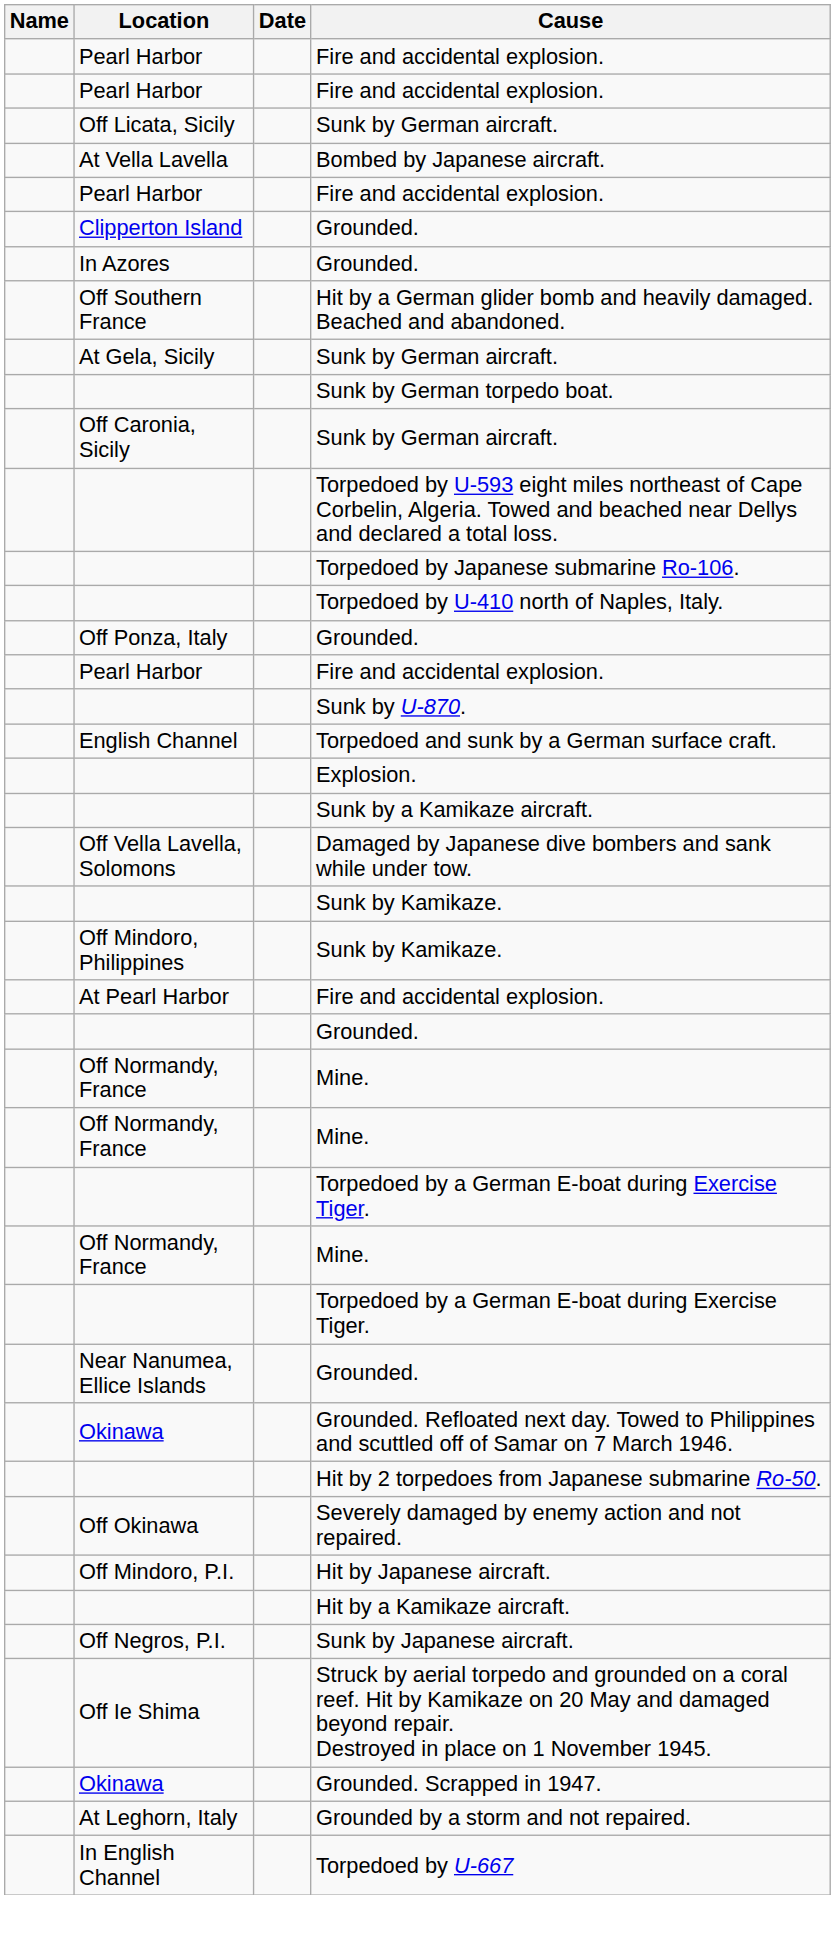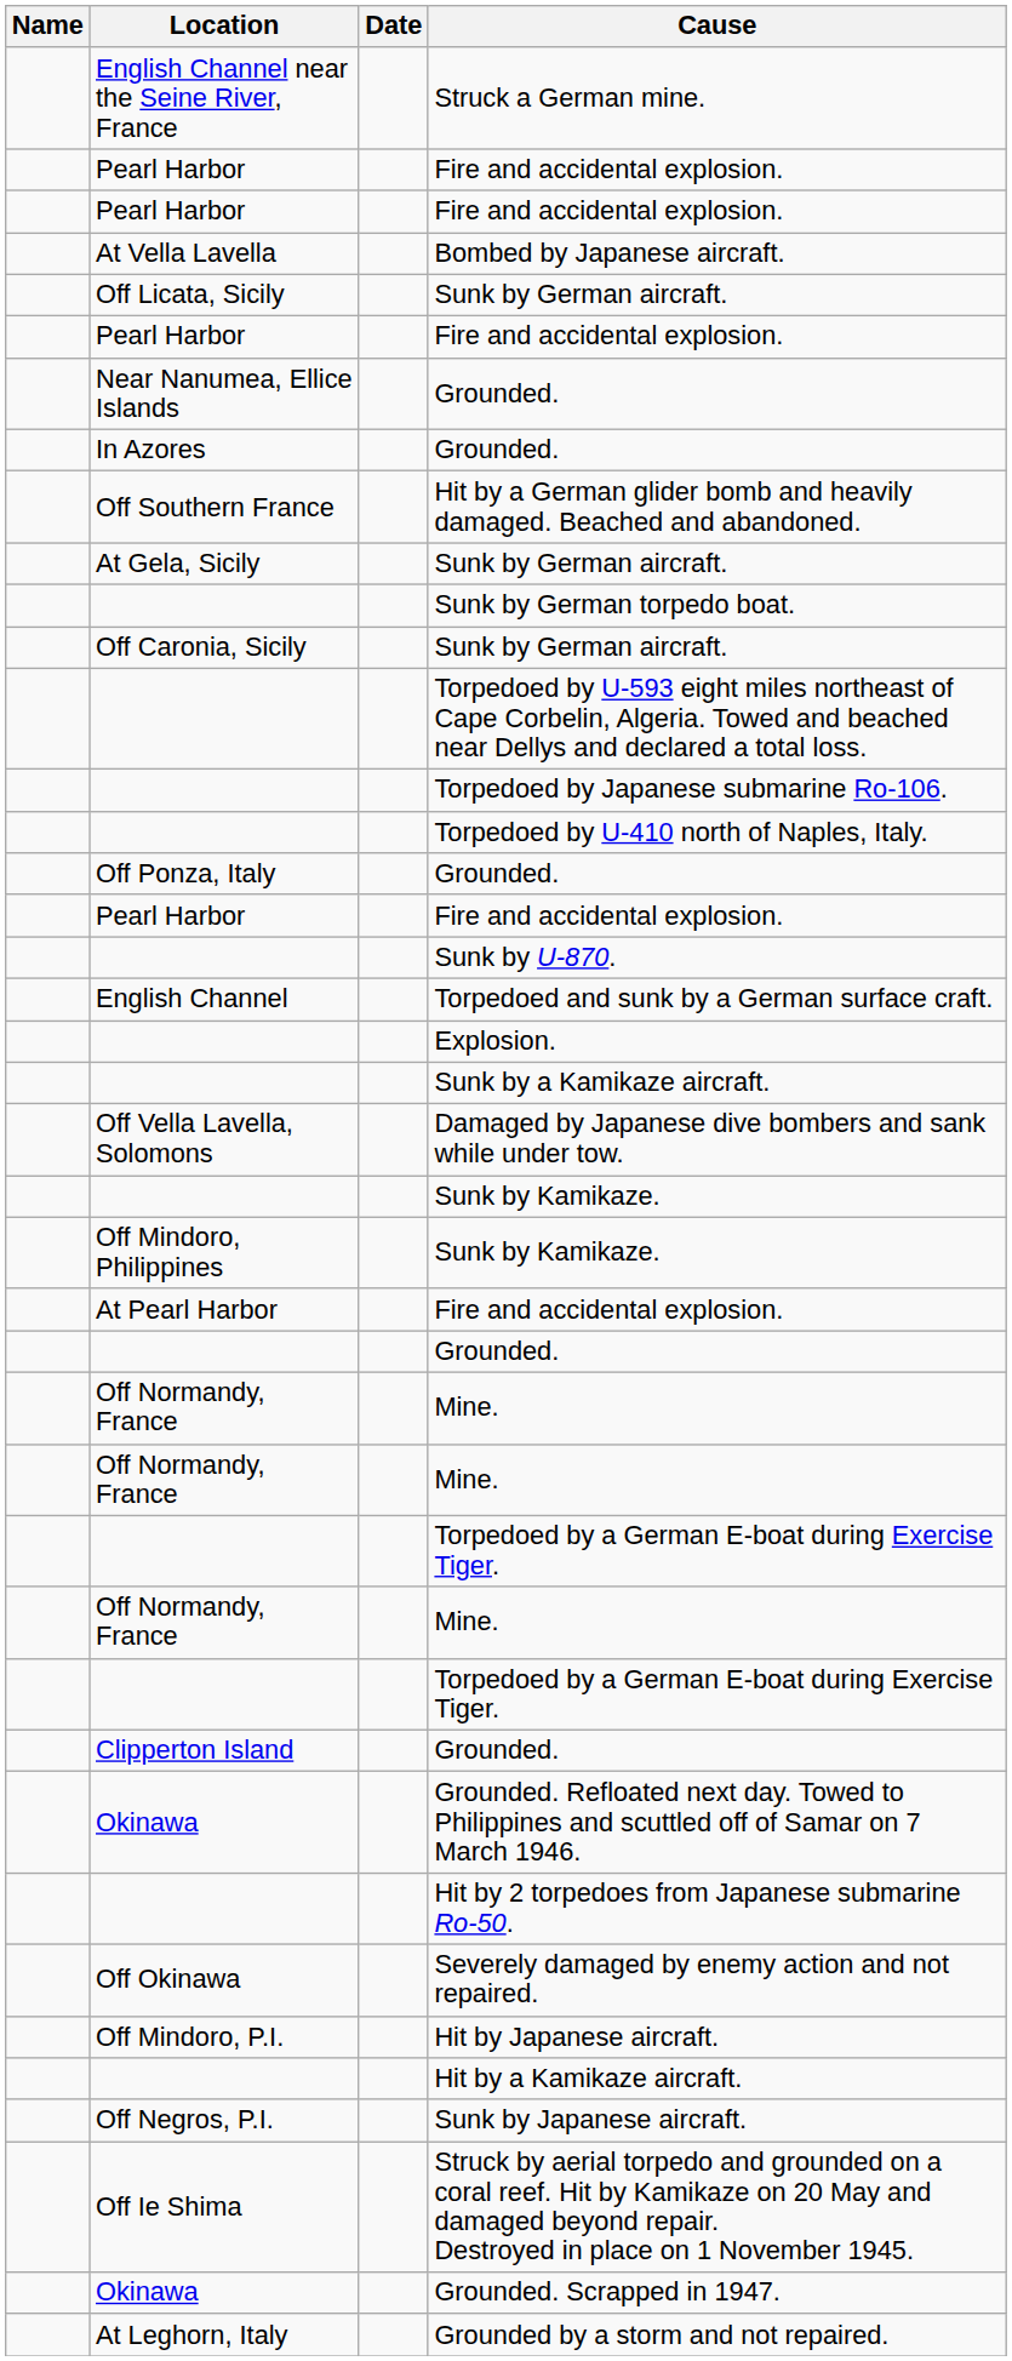 <table class="wikitable sortable">
 <tr>
 <th>Name</th>
 <th>Location</th>
 <th>Date</th>
 <th>Cause</th>
+</tr>
+<tr>
+<td></td>
+<td><a href='#'>English Channel</a> near the <a href='#'>Seine River</a>, France</td>
+<td></td>
+<td>Struck a German mine.</td>
 </tr>
 <tr>
 <td></td>
 <td>Pearl Harbor</td>
 <td></td>
 <td>Fire and accidental explosion.</td>
 </tr>
 <tr>
 <td></td>
 <td>Pearl Harbor</td>
 <td></td>
 <td>Fire and accidental explosion.</td>
 </tr>
 <tr>
 <td></td>
+<td>At Vella Lavella</td>
+<td></td>
+<td>Bombed by Japanese aircraft.</td>
+</tr>
+<tr>
+<td></td>
 <td>Off Licata, Sicily</td>
 <td></td>
 <td>Sunk by German aircraft.</td>
-</tr>
-<tr>
-<td></td>
-<td>At Vella Lavella</td>
-<td></td>
-<td>Bombed by Japanese aircraft.</td>
 </tr>
 <tr>
 <td></td>
 <td>Pearl Harbor</td>
 <td></td>
 <td>Fire and accidental explosion.</td>
 </tr>
 <tr>
 <td></td>
-<td><a href='#'>Clipperton Island</a></td>
+<td>Near Nanumea, Ellice Islands</td>
 <td></td>
 <td>Grounded.</td>
 </tr>
 <tr>
 <td></td>
 <td>In Azores</td>
 <td></td>
 <td>Grounded.</td>
 </tr>
 <tr>
 <td></td>
 <td>Off Southern France</td>
 <td></td>
 <td>Hit by a German glider bomb and heavily damaged.  Beached and abandoned.</td>
 </tr>
 <tr>
 <td></td>
 <td>At Gela, Sicily</td>
 <td></td>
 <td>Sunk by German aircraft.</td>
 </tr>
 <tr>
 <td></td>
 <td></td>
 <td></td>
 <td>Sunk by German torpedo boat.</td>
 </tr>
 <tr>
 <td></td>
 <td>Off Caronia, Sicily</td>
 <td></td>
 <td>Sunk by German aircraft.</td>
 </tr>
 <tr>
 <td></td>
 <td></td>
 <td></td>
 <td>Torpedoed by <a href='#'>U-593</a> eight miles northeast of Cape Corbelin, Algeria.  Towed and beached near Dellys and declared a total loss.</td>
 </tr>
 <tr>
 <td></td>
 <td></td>
 <td></td>
 <td>Torpedoed by Japanese submarine <a href='#'>Ro-106</a>.</td>
 </tr>
 <tr>
 <td></td>
 <td></td>
 <td></td>
 <td>Torpedoed by <a href='#'>U-410</a> north of Naples, Italy.</td>
 </tr>
 <tr>
 <td></td>
 <td>Off Ponza, Italy</td>
 <td></td>
 <td>Grounded.</td>
 </tr>
 <tr>
 <td></td>
 <td>Pearl Harbor</td>
 <td></td>
 <td>Fire and accidental explosion.</td>
 </tr>
 <tr>
 <td></td>
 <td></td>
 <td></td>
 <td>Sunk by <em><a href='#'>U-870</a></em>.</td>
 </tr>
 <tr>
 <td></td>
 <td>English Channel</td>
 <td></td>
 <td>Torpedoed and sunk by a German surface craft.</td>
 </tr>
 <tr>
 <td></td>
 <td></td>
 <td></td>
 <td>Explosion.</td>
 </tr>
 <tr>
 <td></td>
 <td></td>
 <td></td>
 <td>Sunk by a Kamikaze aircraft.</td>
 </tr>
 <tr>
 <td></td>
 <td>Off Vella Lavella, Solomons</td>
 <td></td>
 <td>Damaged by Japanese dive bombers and sank while under tow.</td>
 </tr>
 <tr>
 <td></td>
 <td></td>
 <td></td>
 <td>Sunk by Kamikaze.</td>
 </tr>
 <tr>
 <td></td>
 <td>Off Mindoro, Philippines</td>
 <td></td>
 <td>Sunk by Kamikaze.</td>
 </tr>
 <tr>
 <td></td>
 <td>At Pearl Harbor</td>
 <td></td>
 <td>Fire and accidental explosion.</td>
 </tr>
 <tr>
 <td></td>
 <td></td>
 <td></td>
 <td>Grounded.</td>
 </tr>
 <tr>
 <td></td>
 <td>Off Normandy, France</td>
 <td></td>
 <td>Mine.</td>
 </tr>
 <tr>
 <td></td>
 <td>Off Normandy, France</td>
 <td></td>
 <td>Mine.</td>
 </tr>
 <tr>
 <td></td>
 <td></td>
 <td></td>
 <td>Torpedoed by a German E-boat during <a href='#'>Exercise Tiger</a>.</td>
 </tr>
 <tr>
 <td></td>
 <td>Off Normandy, France</td>
 <td></td>
 <td>Mine.</td>
 </tr>
 <tr>
 <td></td>
 <td></td>
 <td></td>
 <td>Torpedoed by a German E-boat during Exercise Tiger.</td>
 </tr>
 <tr>
 <td></td>
-<td>Near Nanumea, Ellice Islands</td>
+<td><a href='#'>Clipperton Island</a></td>
 <td></td>
 <td>Grounded.</td>
 </tr>
 <tr>
 <td></td>
 <td><a href='#'>Okinawa</a></td>
 <td></td>
 <td>Grounded.  Refloated next day.  Towed to Philippines and scuttled off of Samar on 7 March 1946.</td>
 </tr>
 <tr>
 <td></td>
 <td></td>
 <td></td>
 <td>Hit by 2 torpedoes from Japanese submarine <em><a href='#'>Ro-50</a></em>.</td>
 </tr>
 <tr>
 <td></td>
 <td>Off Okinawa</td>
 <td></td>
 <td>Severely damaged by enemy action and not repaired.</td>
 </tr>
 <tr>
 <td></td>
 <td>Off Mindoro, P.I.</td>
 <td></td>
 <td>Hit by Japanese aircraft.</td>
 </tr>
 <tr>
 <td></td>
 <td></td>
 <td></td>
 <td>Hit by a Kamikaze aircraft.</td>
 </tr>
 <tr>
 <td></td>
 <td>Off Negros, P.I.</td>
 <td></td>
 <td>Sunk by Japanese aircraft.</td>
 </tr>
 <tr>
 <td></td>
 <td>Off Ie Shima</td>
 <td></td>
 <td>Struck by aerial torpedo and grounded on a coral reef.  Hit by Kamikaze on 20 May and damaged beyond repair.  <br>Destroyed in place on 1 November 1945.</td>
 </tr>
 <tr>
 <td></td>
 <td><a href='#'>Okinawa</a></td>
 <td></td>
 <td>Grounded.  Scrapped in 1947.</td>
 </tr>
 <tr>
 <td></td>
 <td>At Leghorn, Italy</td>
 <td></td>
 <td>Grounded by a storm and not repaired.</td>
 </tr>
-<tr>
-<td></td>
-<td>In English Channel</td>
-<td></td>
-<td>Torpedoed by <em><a href='#'>U-667</a></em></td>
-</tr>
 </table>
